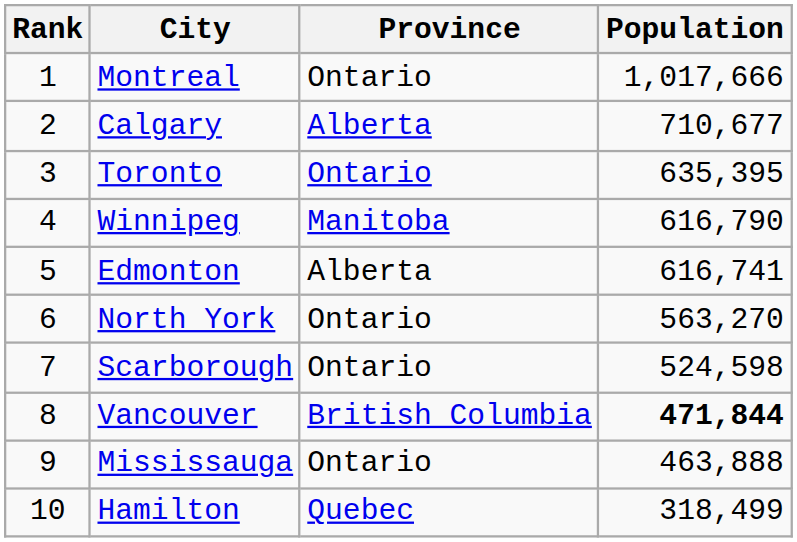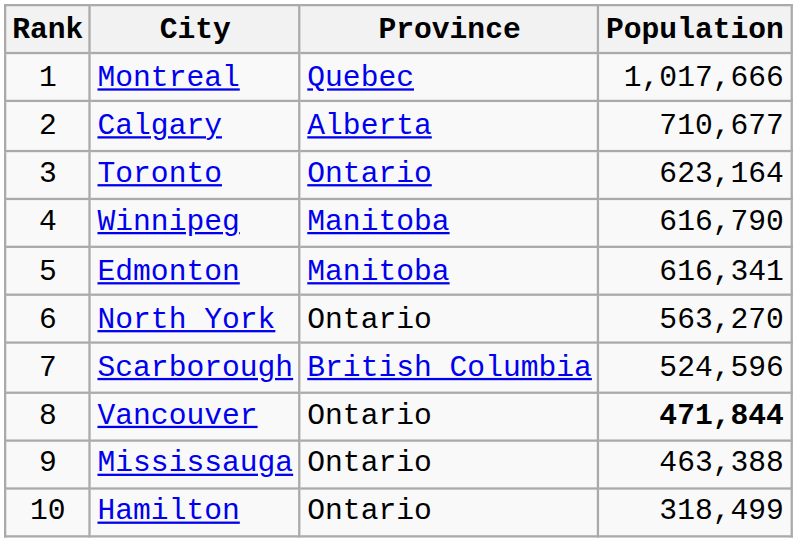 <table class="wikitable sortable">
 <tr>
 <th>Rank</th>
 <th>City</th>
 <th>Province</th>
 <th>Population</th>
 </tr>
 <tr>
 <td align=center>1</td>
 <td><a href='#'>Montreal</a></td>
-<td>Ontario</td>
+<td><a href='#'>Quebec</a></td>
 <td align=right>1,017,666</td>
 </tr>
 <tr>
 <td align=center>2</td>
 <td><a href='#'>Calgary</a></td>
 <td><a href='#'>Alberta</a></td>
 <td align=right>710,677</td>
 </tr>
 <tr>
 <td align=center>3</td>
 <td><a href='#'>Toronto</a></td>
 <td><a href='#'>Ontario</a></td>
-<td align=right>635,395</td>
+<td align=right>623,164</td>
 </tr>
 <tr>
 <td align=center>4</td>
 <td><a href='#'>Winnipeg</a></td>
 <td><a href='#'>Manitoba</a></td>
 <td align=right>616,790</td>
 </tr>
 <tr>
 <td align=center>5</td>
 <td><a href='#'>Edmonton</a></td>
-<td>Alberta</td>
-<td align=right>616,741</td>
+<td><a href='#'>Manitoba</a></td>
+<td align=right>616,341</td>
 </tr>
 <tr>
 <td align=center>6</td>
 <td><a href='#'>North York</a></td>
 <td>Ontario</td>
 <td align=right>563,270</td>
 </tr>
 <tr>
 <td align=center>7</td>
 <td><a href='#'>Scarborough</a></td>
-<td>Ontario</td>
-<td align=right>524,598</td>
+<td><a href='#'>British Columbia</a></td>
+<td align=right>524,596</td>
 </tr>
 <tr>
 <td align=center>8</td>
 <td><a href='#'>Vancouver</a></td>
-<td><a href='#'>British Columbia</a></td>
+<td>Ontario</td>
 <td align=right><strong>471,844</strong></td>
 </tr>
 <tr>
 <td align=center>9</td>
 <td><a href='#'>Mississauga</a></td>
 <td>Ontario</td>
-<td align=right>463,888</td>
+<td align=right>463,388</td>
 </tr>
 <tr>
 <td align=center>10</td>
 <td><a href='#'>Hamilton</a></td>
-<td><a href='#'>Quebec</a></td>
+<td>Ontario</td>
 <td align=right>318,499</td>
 </tr>
 </table>
